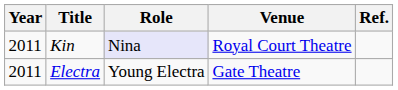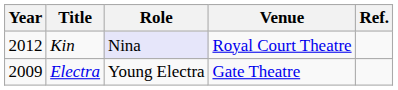 <table class="wikitable">
 <tr>
 <th>Year</th>
 <th>Title</th>
 <th>Role</th>
 <th>Venue</th>
 <th>Ref.</th>
 </tr>
 <tr>
-<td>2011</td>
+<td>2012</td>
 <td><em>Kin</em></td>
 <td style="background: lavender;">Nina</td>
 <td><a href='#'>Royal Court Theatre</a></td>
 <td></td>
 </tr>
 <tr>
-<td>2011</td>
+<td>2009</td>
 <td><em><a href='#'>Electra</a></em></td>
 <td>Young Electra</td>
 <td><a href='#'>Gate Theatre</a></td>
 <td></td>
 </tr>
 </table>
